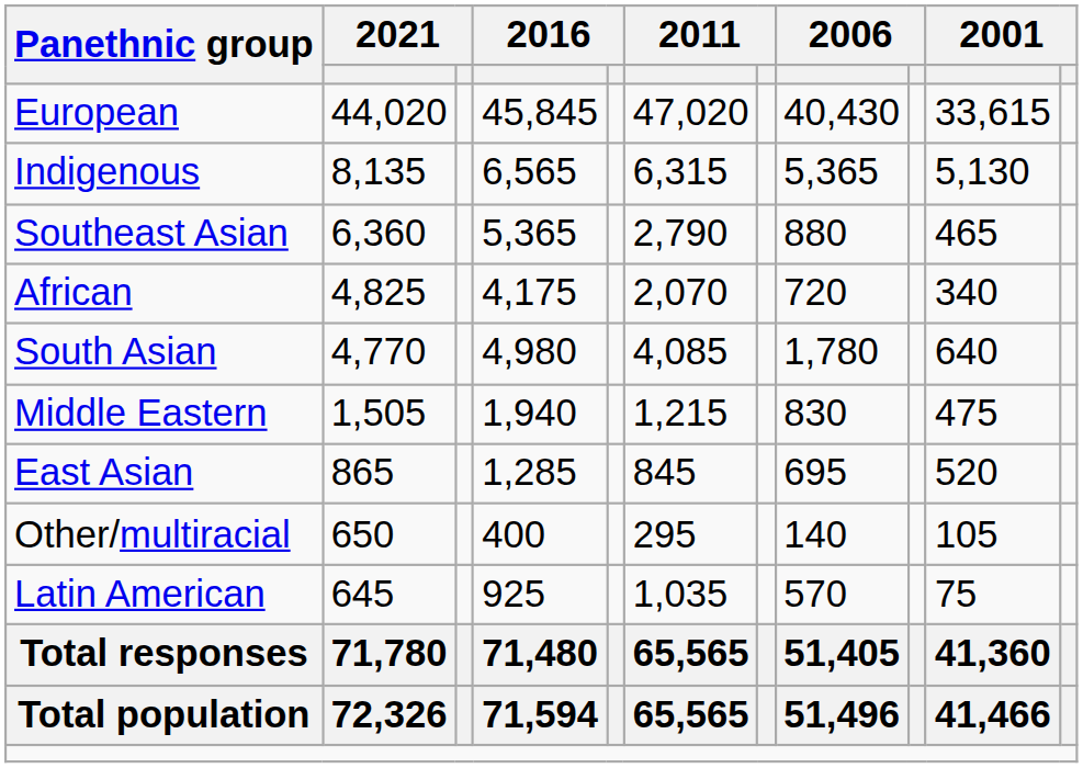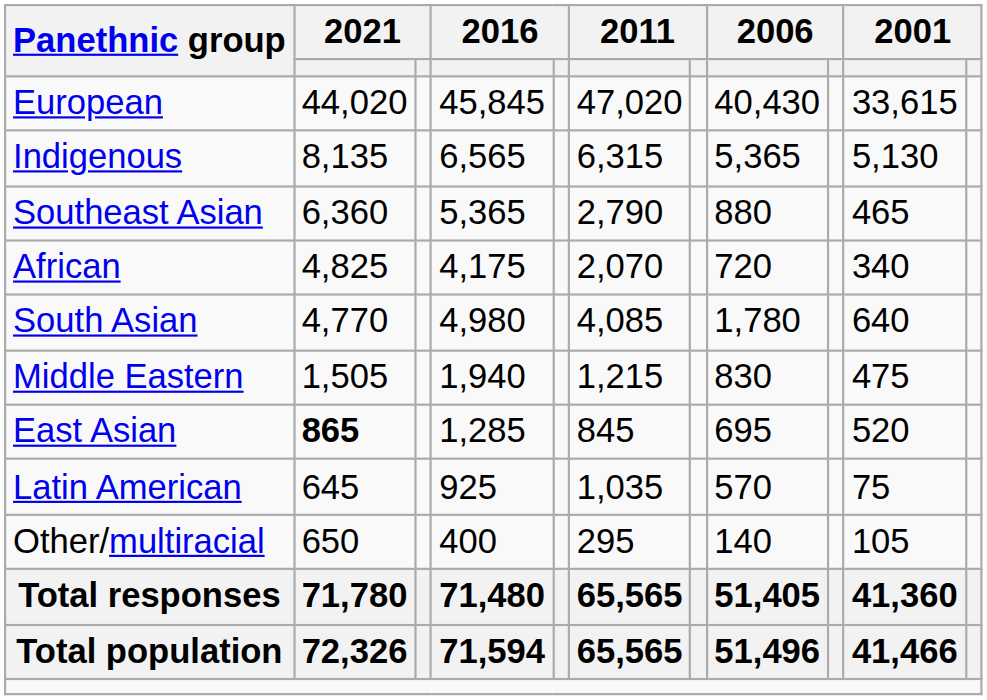 <table class="wikitable collapsible sortable">
 <tr>
 <th rowspan="2"><a href='#'>Panethnic</a> group</th>
 <th colspan="2">2021</th>
 <th colspan="2">2016</th>
 <th colspan="2">2011</th>
 <th colspan="2">2006</th>
 <th colspan="2">2001</th>
 </tr>
 <tr>
 <th><a href='#'></a></th>
 <th></th>
 <th></th>
 <th></th>
 <th></th>
 <th></th>
 <th></th>
 <th></th>
 <th></th>
 <th></th>
 </tr>
 <tr>
 <td><a href='#'>European</a></td>
 <td>44,020</td>
 <td></td>
 <td>45,845</td>
 <td></td>
 <td>47,020</td>
 <td></td>
 <td>40,430</td>
 <td></td>
 <td>33,615</td>
 <td></td>
 </tr>
 <tr>
 <td><a href='#'>Indigenous</a></td>
 <td>8,135</td>
 <td></td>
 <td>6,565</td>
 <td></td>
 <td>6,315</td>
 <td></td>
 <td>5,365</td>
 <td></td>
 <td>5,130</td>
 <td></td>
 </tr>
 <tr>
 <td><a href='#'>Southeast Asian</a></td>
 <td>6,360</td>
 <td></td>
 <td>5,365</td>
 <td></td>
 <td>2,790</td>
 <td></td>
 <td>880</td>
 <td></td>
 <td>465</td>
 <td></td>
 </tr>
 <tr>
 <td><a href='#'>African</a></td>
 <td>4,825</td>
 <td></td>
 <td>4,175</td>
 <td></td>
 <td>2,070</td>
 <td></td>
 <td>720</td>
 <td></td>
 <td>340</td>
 <td></td>
 </tr>
 <tr>
 <td><a href='#'>South Asian</a></td>
 <td>4,770</td>
 <td></td>
 <td>4,980</td>
 <td></td>
 <td>4,085</td>
 <td></td>
 <td>1,780</td>
 <td></td>
 <td>640</td>
 <td></td>
 </tr>
 <tr>
 <td><a href='#'>Middle Eastern</a></td>
 <td>1,505</td>
 <td></td>
 <td>1,940</td>
 <td></td>
 <td>1,215</td>
 <td></td>
 <td>830</td>
 <td></td>
 <td>475</td>
 <td></td>
 </tr>
 <tr>
 <td><a href='#'>East Asian</a></td>
-<td>865</td>
+<td><strong>865</strong></td>
 <td></td>
 <td>1,285</td>
 <td></td>
 <td>845</td>
 <td></td>
 <td>695</td>
 <td></td>
 <td>520</td>
+<td></td>
+</tr>
+<tr>
+<td><a href='#'>Latin American</a></td>
+<td>645</td>
+<td></td>
+<td>925</td>
+<td></td>
+<td>1,035</td>
+<td></td>
+<td>570</td>
+<td></td>
+<td>75</td>
 <td></td>
 </tr>
 <tr>
 <td>Other/<a href='#'>multiracial</a></td>
 <td>650</td>
 <td></td>
 <td>400</td>
 <td></td>
 <td>295</td>
 <td></td>
 <td>140</td>
 <td></td>
 <td>105</td>
-<td></td>
-</tr>
-<tr>
-<td><a href='#'>Latin American</a></td>
-<td>645</td>
-<td></td>
-<td>925</td>
-<td></td>
-<td>1,035</td>
-<td></td>
-<td>570</td>
-<td></td>
-<td>75</td>
 <td></td>
 </tr>
 <tr>
 <th>Total responses</th>
 <th>71,780</th>
 <th></th>
 <th>71,480</th>
 <th></th>
 <th>65,565</th>
 <th></th>
 <th>51,405</th>
 <th></th>
 <th>41,360</th>
 <th></th>
 </tr>
 <tr class="sortbottom">
 <th>Total population</th>
 <th>72,326</th>
 <th></th>
 <th>71,594</th>
 <th></th>
 <th>65,565</th>
 <th></th>
 <th>51,496</th>
 <th></th>
 <th>41,466</th>
 <th></th>
 </tr>
 <tr class="sortbottom">
 <td colspan="11"></td>
 </tr>
 </table>
